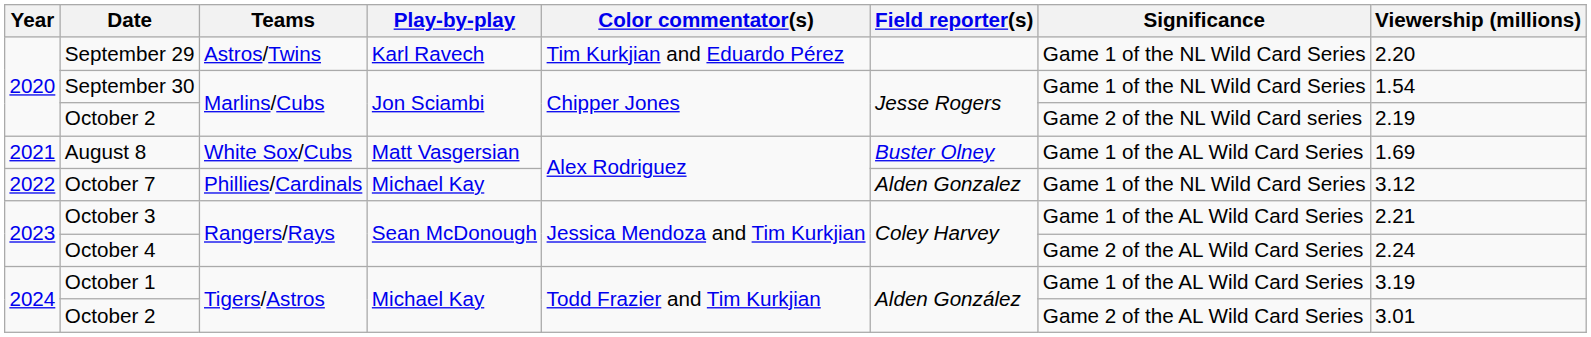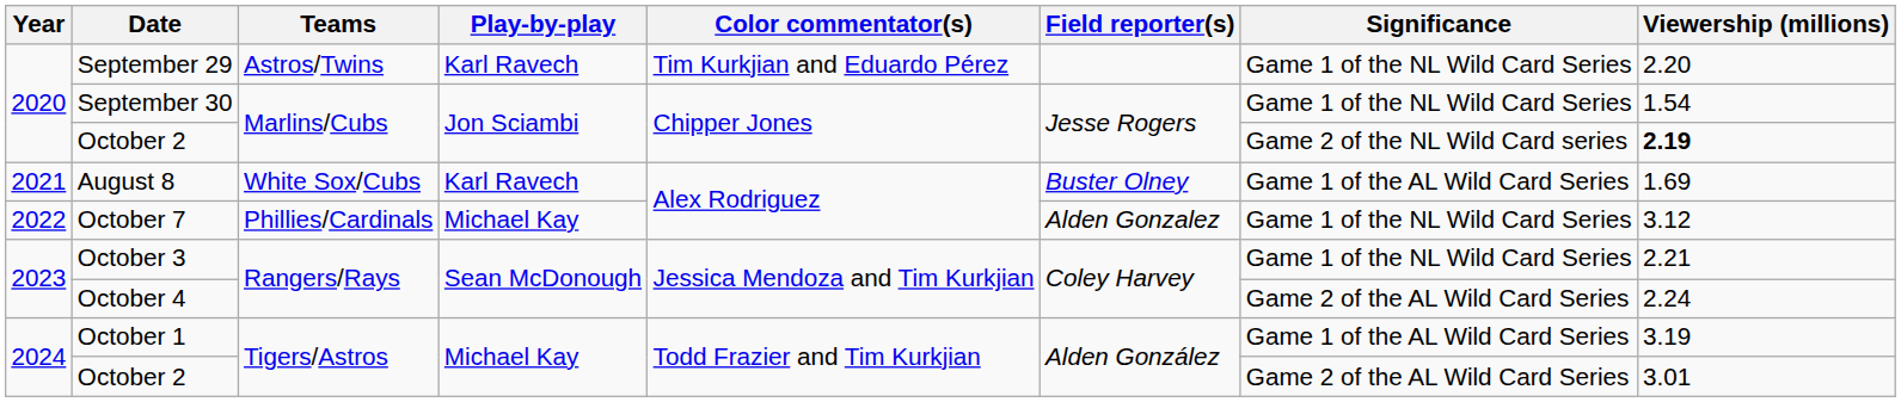 <table class="wikitable sortable">
 <tr>
 <th>Year</th>
 <th>Date</th>
 <th>Teams</th>
 <th><a href='#'>Play-by-play</a></th>
 <th><a href='#'>Color commentator</a>(s)</th>
 <th><a href='#'>Field reporter</a>(s)</th>
 <th>Significance</th>
 <th>Viewership (millions)</th>
 </tr>
 <tr>
 <td rowspan=3><a href='#'>2020</a></td>
 <td>September 29</td>
 <td><a href='#'>Astros</a>/<a href='#'>Twins</a></td>
 <td><a href='#'>Karl Ravech</a></td>
 <td><a href='#'>Tim Kurkjian</a> and <a href='#'>Eduardo Pérez</a></td>
 <td></td>
 <td>Game 1 of the NL Wild Card Series</td>
 <td>2.20</td>
 </tr>
 <tr>
 <td>September 30</td>
 <td rowspan=2><a href='#'>Marlins</a>/<a href='#'>Cubs</a></td>
 <td rowspan=2><a href='#'>Jon Sciambi</a></td>
 <td rowspan=2><a href='#'>Chipper Jones</a></td>
 <td rowspan=2><em>Jesse Rogers</em></td>
 <td>Game 1 of the NL Wild Card Series</td>
 <td>1.54</td>
 </tr>
 <tr>
 <td>October 2</td>
 <td>Game 2 of the NL Wild Card series</td>
-<td>2.19</td>
+<td><strong>2.19</strong></td>
 </tr>
 <tr>
 <td><a href='#'>2021</a></td>
 <td>August 8</td>
 <td><a href='#'>White Sox</a>/<a href='#'>Cubs</a></td>
-<td><a href='#'>Matt Vasgersian</a></td>
+<td><a href='#'>Karl Ravech</a></td>
 <td rowspan=2><a href='#'>Alex Rodriguez</a></td>
 <td><em><a href='#'>Buster Olney</a></em></td>
 <td>Game 1 of the AL Wild Card Series</td>
 <td>1.69</td>
 </tr>
 <tr>
 <td><a href='#'>2022</a></td>
 <td>October 7</td>
 <td><a href='#'>Phillies</a>/<a href='#'>Cardinals</a></td>
 <td><a href='#'>Michael Kay</a></td>
 <td><em>Alden Gonzalez</em></td>
 <td>Game 1 of the NL Wild Card Series</td>
 <td>3.12</td>
 </tr>
 <tr>
 <td rowspan=2><a href='#'>2023</a></td>
 <td>October 3</td>
 <td rowspan=2><a href='#'>Rangers</a>/<a href='#'>Rays</a></td>
 <td rowspan=2><a href='#'>Sean McDonough</a></td>
 <td rowspan=2><a href='#'>Jessica Mendoza</a> and <a href='#'>Tim Kurkjian</a></td>
 <td rowspan=2><em>Coley Harvey</em></td>
-<td>Game 1 of the AL Wild Card Series</td>
+<td>Game 1 of the NL Wild Card Series</td>
 <td>2.21</td>
 </tr>
 <tr>
 <td>October 4</td>
 <td>Game 2 of the AL Wild Card Series</td>
 <td>2.24</td>
 </tr>
 <tr>
 <td rowspan=2><a href='#'>2024</a></td>
 <td>October 1</td>
 <td rowspan=2><a href='#'>Tigers</a>/<a href='#'>Astros</a></td>
 <td rowspan=2><a href='#'>Michael Kay</a></td>
 <td rowspan=2><a href='#'>Todd Frazier</a> and <a href='#'>Tim Kurkjian</a></td>
 <td rowspan=2><em>Alden González</em></td>
 <td>Game 1 of the AL Wild Card Series</td>
 <td>3.19</td>
 </tr>
 <tr>
 <td>October 2</td>
 <td>Game 2 of the AL Wild Card Series</td>
 <td>3.01</td>
 </tr>
 </table>
